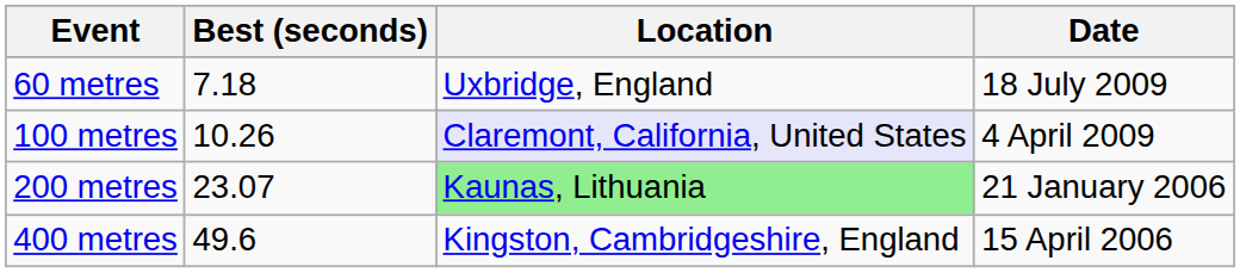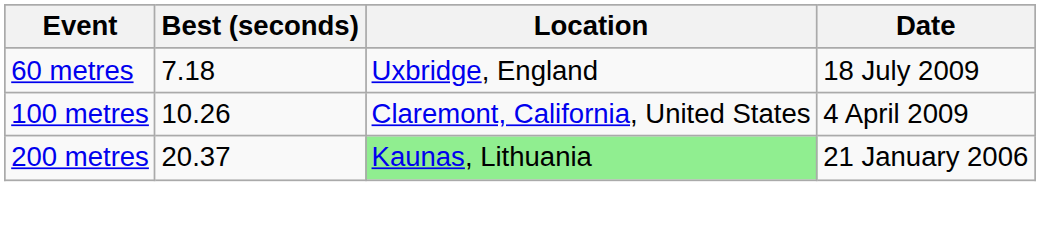 <table class="wikitable">
 <tr>
 <th>Event</th>
 <th>Best (seconds)</th>
 <th>Location</th>
 <th>Date</th>
 </tr>
 <tr>
 <td><a href='#'>60 metres</a></td>
 <td>7.18</td>
 <td><a href='#'>Uxbridge</a>, England</td>
 <td>18 July 2009</td>
 </tr>
 <tr>
 <td><a href='#'>100 metres</a></td>
 <td>10.26</td>
-<td style="background: lavender;"><a href='#'>Claremont, California</a>, United States</td>
+<td><a href='#'>Claremont, California</a>, United States</td>
 <td>4 April 2009</td>
 </tr>
 <tr>
 <td><a href='#'>200 metres</a></td>
-<td>23.07</td>
+<td>20.37</td>
 <td style="background: lightgreen;"><a href='#'>Kaunas</a>, Lithuania</td>
 <td>21 January 2006</td>
 </tr>
-<tr>
-<td><a href='#'>400 metres</a></td>
-<td>49.6</td>
-<td><a href='#'>Kingston, Cambridgeshire</a>, England</td>
-<td>15 April 2006</td>
-</tr>
 </table>
